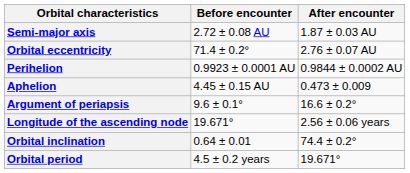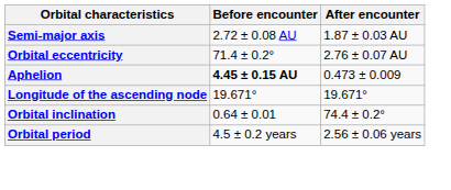 <table class="wikitable plainrowheaders">
 <tr>
 <th scope="col">Orbital characteristics</th>
 <th scope="col">Before encounter</th>
 <th scope="col">After encounter</th>
 </tr>
 <tr>
 <th scope="row" style="text-align:left;"><a href='#'>Semi-major axis</a></th>
 <td>2.72 ± 0.08 <a href='#'>AU</a></td>
 <td>1.87 ± 0.03 AU</td>
 </tr>
 <tr>
 <th scope="row" style="text-align:left;"><a href='#'>Orbital eccentricity</a></th>
 <td>71.4 ± 0.2°</td>
 <td>2.76 ± 0.07 AU</td>
 </tr>
 <tr>
-<th scope="row" style="text-align:left;"><a href='#'>Perihelion</a></th>
-<td>0.9923 ± 0.0001 AU</td>
-<td>0.9844 ± 0.0002 AU</td>
-</tr>
-<tr>
 <th scope="row" style="text-align:left;"><a href='#'>Aphelion</a></th>
-<td>4.45 ± 0.15 AU</td>
+<td><strong>4.45 ± 0.15 AU</strong></td>
 <td>0.473 ± 0.009</td>
-</tr>
-<tr>
-<th scope="row" style="text-align:left;"><a href='#'>Argument of periapsis</a></th>
-<td>9.6 ± 0.1°</td>
-<td>16.6 ± 0.2°</td>
 </tr>
 <tr>
 <th scope="row" style="text-align:left;"><a href='#'>Longitude of the ascending node</a></th>
 <td>19.671°</td>
-<td>2.56 ± 0.06 years</td>
+<td>19.671°</td>
 </tr>
 <tr>
 <th scope="row" style="text-align:left;"><a href='#'>Orbital inclination</a></th>
 <td>0.64 ± 0.01</td>
 <td>74.4 ± 0.2°</td>
 </tr>
 <tr>
 <th scope="row" style="text-align:left;"><a href='#'>Orbital period</a></th>
 <td>4.5 ± 0.2 years</td>
-<td>19.671°</td>
+<td>2.56 ± 0.06 years</td>
 </tr>
 </table>
